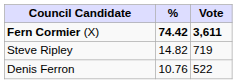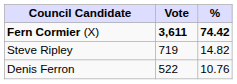 <table class="wikitable">
 <tr>
 <th style="background:#ddf; width:200px;">Council Candidate</th>
+<th style="background:#ddf; width:50px;">Vote</th>
 <th style="background:#ddf; width:30px;">%</th>
-<th style="background:#ddf; width:50px;">Vote</th>
 </tr>
 <tr>
 <td><strong>Fern Cormier</strong> (X)</td>
+<td><strong>3,611</strong></td>
 <td><strong>74.42</strong></td>
-<td><strong>3,611</strong></td>
 </tr>
 <tr>
 <td>Steve Ripley</td>
+<td>719</td>
 <td>14.82</td>
-<td>719</td>
 </tr>
 <tr>
 <td>Denis Ferron</td>
+<td>522</td>
 <td>10.76</td>
-<td>522</td>
 </tr>
 </table>
